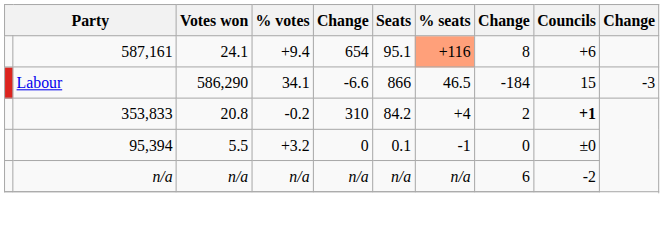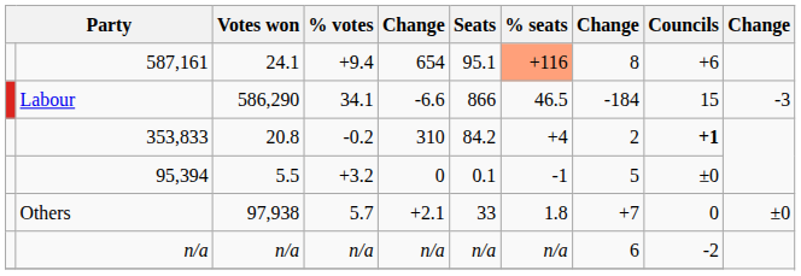 <table class="wikitable" style="font-size:95%;line-height:23px">
 <tr>
 <th colspan="2">Party</th>
 <th>Votes won</th>
 <th>% votes</th>
 <th>Change</th>
 <th>Seats</th>
 <th>% seats</th>
 <th>Change</th>
 <th>Councils</th>
 <th>Change</th>
 </tr>
 <tr>
 <td></td>
 <td align="right">587,161</td>
 <td align="right">24.1</td>
 <td align="right">+9.4</td>
 <td align="right">654</td>
 <td align="right">95.1</td>
 <td align="right" style="background: lightsalmon;">+116</td>
 <td align="right">8</td>
 <td align="right">+6</td>
 </tr>
 <tr>
 <td width="1" bgcolor=DC241f></td>
 <th style="text-align:left; font-weight:normal; background:#F9F9F9" colspan="1" width="150"><a href='#'>Labour</a></th>
 <td align="right">586,290</td>
 <td align="right">34.1</td>
 <td align="right">-6.6</td>
 <td align="right">866</td>
 <td align="right">46.5</td>
 <td align="right">-184</td>
 <td align="right">15</td>
 <td align="right">-3</td>
 </tr>
 <tr>
 <td></td>
 <td align="right">353,833</td>
 <td align="right">20.8</td>
 <td align="right">-0.2</td>
 <td align="right">310</td>
 <td align="right">84.2</td>
 <td align="right">+4</td>
 <td align="right">2</td>
 <td align="right"><strong>+1</strong></td>
 </tr>
 <tr>
 <td></td>
 <td align="right">95,394</td>
 <td align="right">5.5</td>
 <td align="right">+3.2</td>
 <td align="right">0</td>
 <td align="right">0.1</td>
 <td align="right">-1</td>
+<td align="right">5</td>
+<td align="right">±0</td>
+</tr>
+<tr>
+<td></td>
+<td>Others</td>
+<td align="right">97,938</td>
+<td align="right">5.7</td>
+<td align="right">+2.1</td>
+<td align="right">33</td>
+<td align="right">1.8</td>
+<td align="right">+7</td>
 <td align="right">0</td>
 <td align="right">±0</td>
 </tr>
 <tr>
 <td></td>
 <td align="right"><em>n/a</em></td>
 <td align="right"><em>n/a</em></td>
 <td align="right"><em>n/a</em></td>
 <td align="right"><em>n/a</em></td>
 <td align="right"><em>n/a</em></td>
 <td align="right"><em>n/a</em></td>
 <td align="right">6</td>
 <td align="right">-2</td>
 </tr>
 <tr>
 </tr>
 </table>
